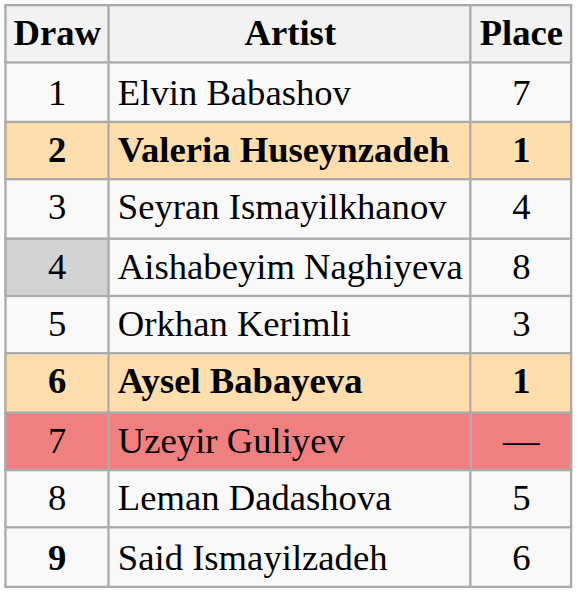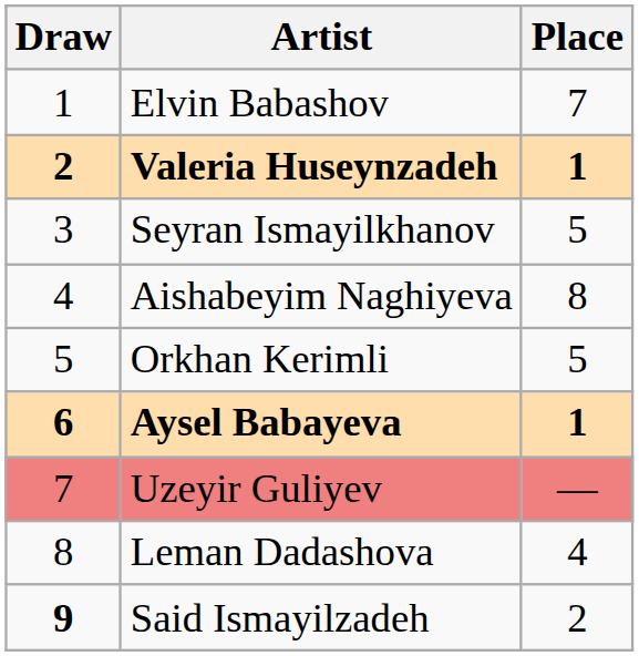 <table class="sortable wikitable" style="margin: 1em auto 1em auto; text-align:center">
 <tr>
 <th>Draw</th>
 <th>Artist</th>
 <th>Place</th>
 </tr>
 <tr>
 <td>1</td>
 <td align="left">Elvin Babashov</td>
 <td>7</td>
 </tr>
 <tr style="font-weight:bold;background:navajowhite;">
 <td>2</td>
 <td align="left">Valeria Huseynzadeh</td>
 <td>1</td>
 </tr>
 <tr>
 <td>3</td>
 <td align="left">Seyran Ismayilkhanov</td>
-<td>4</td>
+<td>5</td>
 </tr>
 <tr>
-<td style="background: lightgrey;">4</td>
+<td>4</td>
 <td align="left">Aishabeyim Naghiyeva</td>
 <td>8</td>
 </tr>
 <tr>
 <td>5</td>
 <td align="left">Orkhan Kerimli</td>
-<td>3</td>
+<td>5</td>
 </tr>
 <tr style="font-weight:bold; background:navajowhite;">
 <td>6</td>
 <td align="left">Aysel Babayeva</td>
 <td>1</td>
 </tr>
 <tr bgcolor="#F08080">
 <td>7</td>
 <td align="left">Uzeyir Guliyev</td>
 <td>—</td>
 </tr>
 <tr>
 <td>8</td>
 <td align="left">Leman Dadashova</td>
-<td>5</td>
+<td>4</td>
 </tr>
 <tr>
 <td><strong>9</strong></td>
 <td align="left">Said Ismayilzadeh</td>
-<td>6</td>
+<td>2</td>
 </tr>
 </table>
